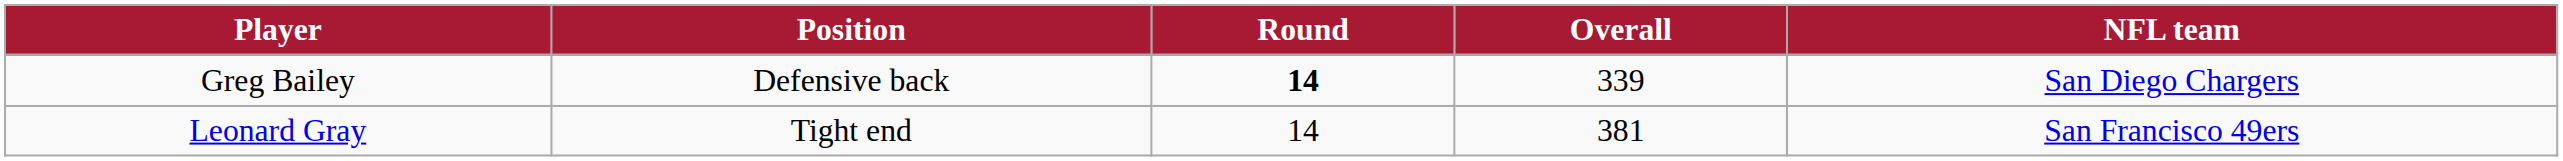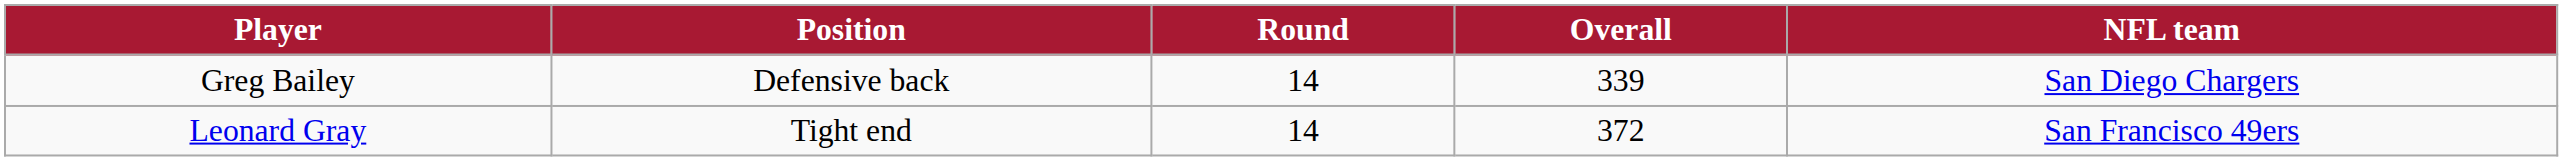 <table class="wikitable" width="65%">
 <tr align="center" style="background:#A81933;color:#FFFFFF;">
 <td><strong>Player</strong></td>
 <td><strong>Position</strong></td>
 <td><strong>Round</strong></td>
 <td><strong>Overall</strong></td>
 <td><strong>NFL team</strong></td>
 </tr>
 <tr align="center" bgcolor="">
 <td>Greg Bailey</td>
 <td>Defensive back</td>
-<td><strong>14</strong></td>
+<td>14</td>
 <td>339</td>
 <td><a href='#'>San Diego Chargers</a></td>
 </tr>
 <tr align="center" bgcolor="">
 <td><a href='#'>Leonard Gray</a></td>
 <td>Tight end</td>
 <td>14</td>
-<td>381</td>
+<td>372</td>
 <td><a href='#'>San Francisco 49ers</a></td>
 </tr>
 </table>
